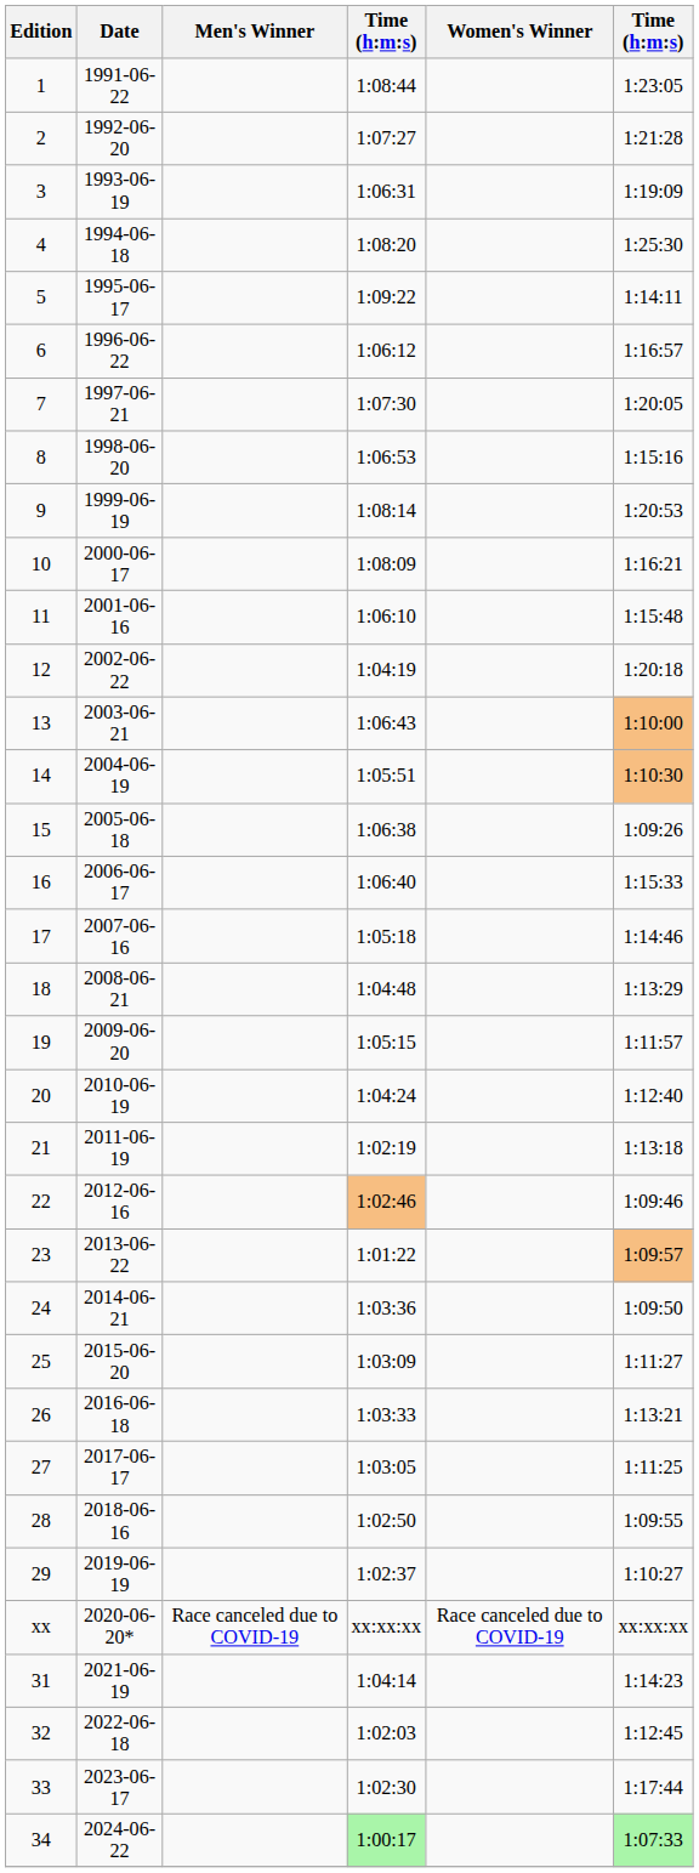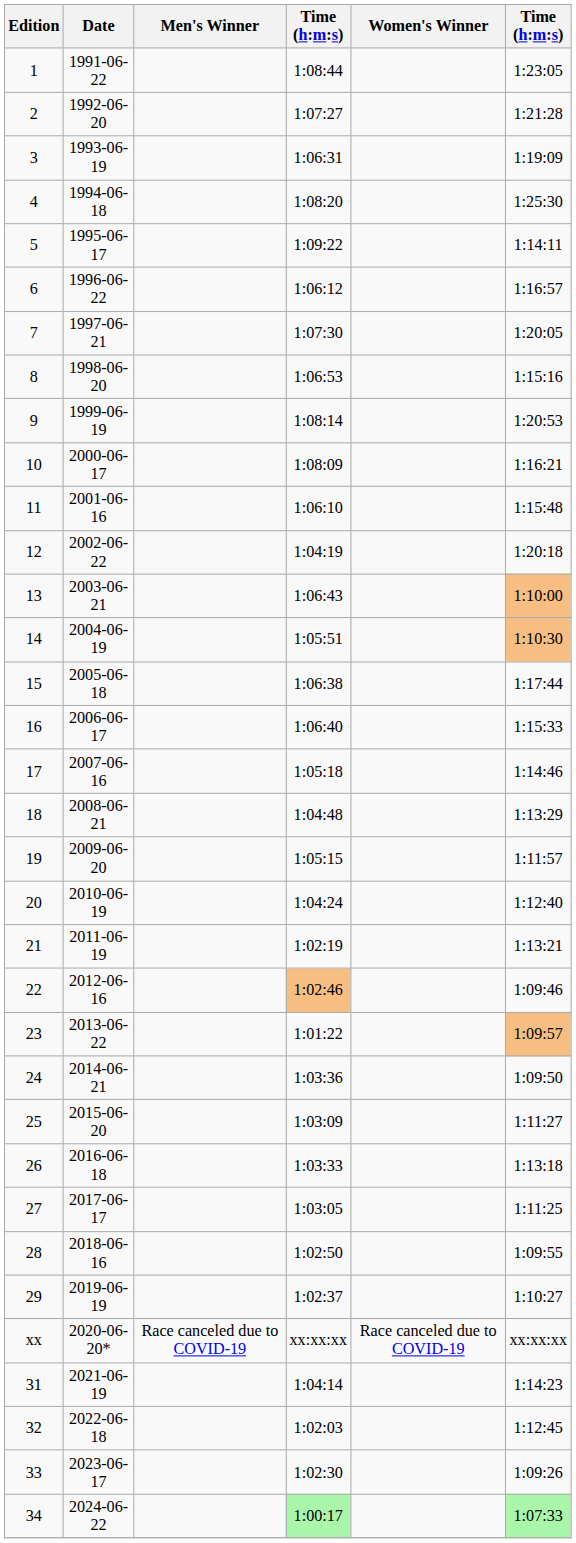 <table class="wikitable sortable" style=" text-align:center; width:90%;">
 <tr>
 <th>Edition</th>
 <th>Date</th>
 <th>Men's Winner</th>
 <th>Time<br>(<a href='#'>h</a>:<a href='#'>m</a>:<a href='#'>s</a>)</th>
 <th>Women's Winner</th>
 <th>Time<br>(<a href='#'>h</a>:<a href='#'>m</a>:<a href='#'>s</a>)</th>
 </tr>
 <tr>
 <td>1</td>
 <td>1991-06-22</td>
 <td></td>
 <td>1:08:44</td>
 <td></td>
 <td>1:23:05</td>
 </tr>
 <tr>
 <td>2</td>
 <td>1992-06-20</td>
 <td></td>
 <td>1:07:27</td>
 <td></td>
 <td>1:21:28</td>
 </tr>
 <tr>
 <td>3</td>
 <td>1993-06-19</td>
 <td></td>
 <td>1:06:31</td>
 <td></td>
 <td>1:19:09</td>
 </tr>
 <tr>
 <td>4</td>
 <td>1994-06-18</td>
 <td></td>
 <td>1:08:20</td>
 <td></td>
 <td>1:25:30</td>
 </tr>
 <tr>
 <td>5</td>
 <td>1995-06-17</td>
 <td></td>
 <td>1:09:22</td>
 <td></td>
 <td>1:14:11</td>
 </tr>
 <tr>
 <td>6</td>
 <td>1996-06-22</td>
 <td></td>
 <td>1:06:12</td>
 <td></td>
 <td>1:16:57</td>
 </tr>
 <tr>
 <td>7</td>
 <td>1997-06-21</td>
 <td></td>
 <td>1:07:30</td>
 <td></td>
 <td>1:20:05</td>
 </tr>
 <tr>
 <td>8</td>
 <td>1998-06-20</td>
 <td></td>
 <td>1:06:53</td>
 <td></td>
 <td>1:15:16</td>
 </tr>
 <tr>
 <td>9</td>
 <td>1999-06-19</td>
 <td></td>
 <td>1:08:14</td>
 <td></td>
 <td>1:20:53</td>
 </tr>
 <tr>
 <td>10</td>
 <td>2000-06-17</td>
 <td></td>
 <td>1:08:09</td>
 <td></td>
 <td>1:16:21</td>
 </tr>
 <tr>
 <td>11</td>
 <td>2001-06-16</td>
 <td></td>
 <td>1:06:10</td>
 <td></td>
 <td>1:15:48</td>
 </tr>
 <tr>
 <td>12</td>
 <td>2002-06-22</td>
 <td></td>
 <td>1:04:19</td>
 <td></td>
 <td>1:20:18</td>
 </tr>
 <tr>
 <td>13</td>
 <td>2003-06-21</td>
 <td></td>
 <td>1:06:43</td>
 <td></td>
 <td bgcolor=#F7BE81>1:10:00</td>
 </tr>
 <tr>
 <td>14</td>
 <td>2004-06-19</td>
 <td></td>
 <td>1:05:51</td>
 <td></td>
 <td bgcolor=#F7BE81>1:10:30</td>
 </tr>
 <tr>
 <td>15</td>
 <td>2005-06-18</td>
 <td></td>
 <td>1:06:38</td>
 <td></td>
-<td>1:09:26</td>
+<td>1:17:44</td>
 </tr>
 <tr>
 <td>16</td>
 <td>2006-06-17</td>
 <td></td>
 <td>1:06:40</td>
 <td></td>
 <td>1:15:33</td>
 </tr>
 <tr>
 <td>17</td>
 <td>2007-06-16</td>
 <td></td>
 <td>1:05:18</td>
 <td></td>
 <td>1:14:46</td>
 </tr>
 <tr>
 <td>18</td>
 <td>2008-06-21</td>
 <td></td>
 <td>1:04:48</td>
 <td></td>
 <td>1:13:29</td>
 </tr>
 <tr>
 <td>19</td>
 <td>2009-06-20</td>
 <td></td>
 <td>1:05:15</td>
 <td></td>
 <td>1:11:57</td>
 </tr>
 <tr>
 <td>20</td>
 <td>2010-06-19</td>
 <td></td>
 <td>1:04:24</td>
 <td></td>
 <td>1:12:40</td>
 </tr>
 <tr>
 <td>21</td>
 <td>2011-06-19</td>
 <td></td>
 <td>1:02:19</td>
 <td></td>
-<td>1:13:18</td>
+<td>1:13:21</td>
 </tr>
 <tr>
 <td>22</td>
 <td>2012-06-16</td>
 <td></td>
 <td bgcolor=#F7BE81>1:02:46</td>
 <td></td>
 <td>1:09:46</td>
 </tr>
 <tr>
 <td>23</td>
 <td>2013-06-22</td>
 <td></td>
 <td>1:01:22</td>
 <td></td>
 <td bgcolor=#F7BE81>1:09:57</td>
 </tr>
 <tr>
 <td>24</td>
 <td>2014-06-21</td>
 <td></td>
 <td>1:03:36</td>
 <td></td>
 <td>1:09:50</td>
 </tr>
 <tr>
 <td>25</td>
 <td>2015-06-20</td>
 <td></td>
 <td>1:03:09</td>
 <td></td>
 <td>1:11:27</td>
 </tr>
 <tr>
 <td>26</td>
 <td>2016-06-18</td>
 <td></td>
 <td>1:03:33</td>
 <td></td>
-<td>1:13:21</td>
+<td>1:13:18</td>
 </tr>
 <tr>
 <td>27</td>
 <td>2017-06-17</td>
 <td></td>
 <td>1:03:05</td>
 <td></td>
 <td>1:11:25</td>
 </tr>
 <tr>
 <td>28</td>
 <td>2018-06-16</td>
 <td></td>
 <td>1:02:50</td>
 <td></td>
 <td>1:09:55</td>
 </tr>
 <tr>
 <td>29</td>
 <td>2019-06-19</td>
 <td></td>
 <td>1:02:37</td>
 <td></td>
 <td>1:10:27</td>
 </tr>
 <tr>
 <td>xx</td>
 <td>2020-06-20*</td>
 <td>Race canceled due to <a href='#'>COVID-19</a></td>
 <td>xx:xx:xx</td>
 <td>Race canceled due to <a href='#'>COVID-19</a></td>
 <td>xx:xx:xx</td>
 </tr>
 <tr>
 <td>31</td>
 <td>2021-06-19</td>
 <td></td>
 <td>1:04:14</td>
 <td></td>
 <td>1:14:23</td>
 </tr>
 <tr>
 <td>32</td>
 <td>2022-06-18</td>
 <td></td>
 <td>1:02:03</td>
 <td></td>
 <td>1:12:45</td>
 </tr>
 <tr>
 <td>33</td>
 <td>2023-06-17</td>
 <td></td>
 <td>1:02:30</td>
 <td></td>
-<td>1:17:44</td>
+<td>1:09:26</td>
 </tr>
 <tr>
 <td>34</td>
 <td>2024-06-22</td>
 <td></td>
 <td bgcolor=#A9F5A9>1:00:17</td>
 <td></td>
 <td bgcolor=#A9F5A9>1:07:33</td>
 </tr>
 <tr>
 </tr>
 </table>
